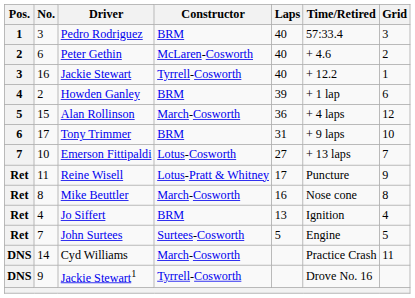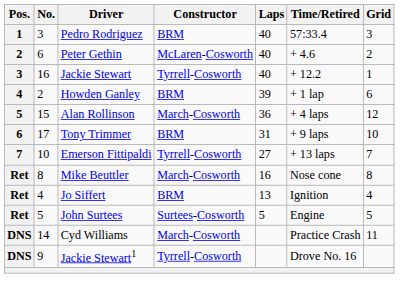 <table class="wikitable" style="font-size: 95%;">
 <tr>
 <th>Pos.</th>
 <th>No.</th>
 <th>Driver</th>
 <th>Constructor</th>
 <th>Laps</th>
 <th>Time/Retired</th>
 <th>Grid</th>
 </tr>
 <tr>
 <th>1</th>
 <td>3</td>
 <td> <a href='#'>Pedro Rodriguez</a></td>
 <td><a href='#'>BRM</a></td>
 <td>40</td>
 <td>57:33.4</td>
 <td>3</td>
 </tr>
 <tr>
 <th>2</th>
 <td>6</td>
 <td> <a href='#'>Peter Gethin</a></td>
 <td><a href='#'>McLaren</a>-<a href='#'>Cosworth</a></td>
 <td>40</td>
 <td>+ 4.6</td>
 <td>2</td>
 </tr>
 <tr>
 <th>3</th>
 <td>16</td>
 <td> <a href='#'>Jackie Stewart</a></td>
 <td><a href='#'>Tyrrell</a>-<a href='#'>Cosworth</a></td>
 <td>40</td>
 <td>+ 12.2</td>
 <td>1</td>
 </tr>
 <tr>
 <th>4</th>
 <td>2</td>
 <td> <a href='#'>Howden Ganley</a></td>
 <td><a href='#'>BRM</a></td>
 <td>39</td>
 <td>+ 1 lap</td>
 <td>6</td>
 </tr>
 <tr>
 <th>5</th>
 <td>15</td>
 <td> <a href='#'>Alan Rollinson</a></td>
 <td><a href='#'>March</a>-<a href='#'>Cosworth</a></td>
 <td>36</td>
 <td>+ 4 laps</td>
 <td>12</td>
 </tr>
 <tr>
 <th>6</th>
 <td>17</td>
 <td> <a href='#'>Tony Trimmer</a></td>
 <td><a href='#'>BRM</a></td>
 <td>31</td>
 <td>+ 9 laps</td>
 <td>10</td>
 </tr>
 <tr>
 <th>7</th>
 <td>10</td>
 <td> <a href='#'>Emerson Fittipaldi</a></td>
-<td><a href='#'>Lotus</a>-<a href='#'>Cosworth</a></td>
+<td><a href='#'>Tyrrell</a>-<a href='#'>Cosworth</a></td>
 <td>27</td>
 <td>+ 13 laps</td>
 <td>7</td>
-</tr>
-<tr>
-<th>Ret</th>
-<td>11</td>
-<td> <a href='#'>Reine Wisell</a></td>
-<td><a href='#'>Lotus</a>-<a href='#'>Pratt & Whitney</a></td>
-<td>17</td>
-<td>Puncture</td>
-<td>9</td>
 </tr>
 <tr>
 <th>Ret</th>
 <td>8</td>
 <td> <a href='#'>Mike Beuttler</a></td>
 <td><a href='#'>March</a>-<a href='#'>Cosworth</a></td>
 <td>16</td>
 <td>Nose cone</td>
 <td>8</td>
 </tr>
 <tr>
 <th>Ret</th>
 <td>4</td>
 <td> <a href='#'>Jo Siffert</a></td>
 <td><a href='#'>BRM</a></td>
 <td>13</td>
 <td>Ignition</td>
 <td>4</td>
 </tr>
 <tr>
 <th>Ret</th>
-<td>7</td>
+<td>5</td>
 <td> <a href='#'>John Surtees</a></td>
 <td><a href='#'>Surtees</a>-<a href='#'>Cosworth</a></td>
 <td>5</td>
 <td>Engine</td>
 <td>5</td>
 </tr>
 <tr>
 <th>DNS</th>
 <td>14</td>
 <td> Cyd Williams</td>
 <td><a href='#'>March</a>-<a href='#'>Cosworth</a></td>
 <td></td>
 <td>Practice Crash</td>
 <td>11</td>
 </tr>
 <tr>
 <th>DNS</th>
 <td>9</td>
 <td> <a href='#'>Jackie Stewart</a><sup>1</sup></td>
 <td><a href='#'>Tyrrell</a>-<a href='#'>Cosworth</a></td>
 <td></td>
 <td>Drove No. 16</td>
 <td></td>
 </tr>
 <tr>
 <th colspan=7></th>
 </tr>
 </table>
